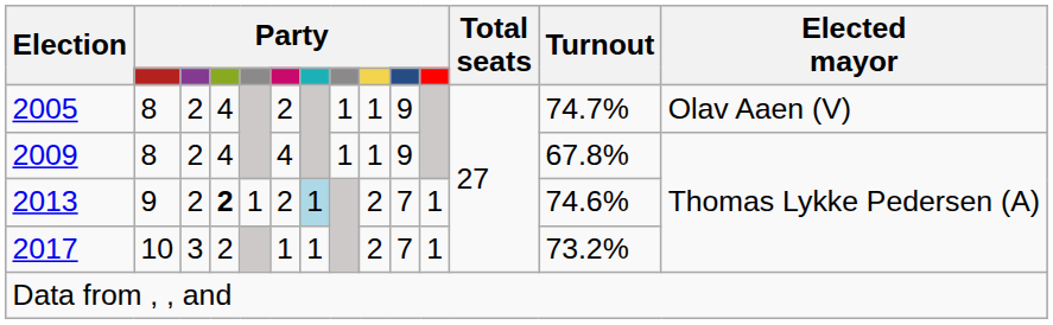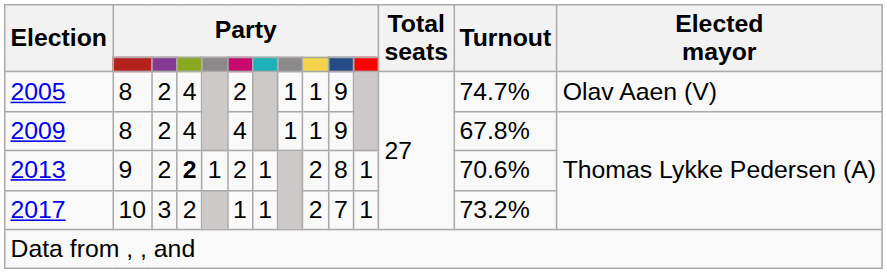 <table class="wikitable">
 <tr>
 <th rowspan="2">Election</th>
 <th colspan="10">Party</th>
 <th rowspan="2">Total<br>seats</th>
 <th rowspan="2">Turnout</th>
 <th rowspan="2">Elected<br>mayor</th>
 </tr>
 <tr>
 <td style="background:#B5211D;"><strong><a href='#'></a></strong></td>
 <td style="background:#843A93;"><strong><a href='#'></a></strong></td>
 <td style="background:#89A920;"><strong><a href='#'></a></strong></td>
 <td style="background:#8B8989;"><strong></strong></td>
 <td style="background:#C9096C;"><strong><a href='#'></a></strong></td>
 <td style="background:#1CB1B7;"><strong><a href='#'></a></strong></td>
 <td style="background:#8B8989;"><strong></strong></td>
 <td style="background:#F4D44D;"><strong><a href='#'></a></strong></td>
 <td style="background:#254C85;"><strong><a href='#'></a></strong></td>
 <td style="background:#FF0000;"><strong><a href='#'></a></strong></td>
 </tr>
 <tr>
 <td><a href='#'>2005</a></td>
 <td>8</td>
 <td>2</td>
 <td>4</td>
 <td style="background:#CDC9C9;" rowspan="2"></td>
 <td>2</td>
 <td style="background:#CDC9C9;" rowspan="2"></td>
 <td>1</td>
 <td>1</td>
 <td>9</td>
 <td style="background:#CDC9C9;" rowspan="2"></td>
 <td rowspan="4">27</td>
 <td>74.7%</td>
 <td>Olav Aaen (V)</td>
 </tr>
 <tr>
 <td><a href='#'>2009</a></td>
 <td>8</td>
 <td>2</td>
 <td>4</td>
 <td>4</td>
 <td>1</td>
 <td>1</td>
 <td>9</td>
 <td>67.8%</td>
 <td rowspan="3">Thomas Lykke Pedersen (A)</td>
 </tr>
 <tr>
 <td><a href='#'>2013</a></td>
 <td>9</td>
 <td>2</td>
 <td><strong>2</strong></td>
 <td>1</td>
 <td>2</td>
-<td style="background: lightblue;">1</td>
+<td>1</td>
 <td style="background:#CDC9C9;" rowspan="2"></td>
 <td>2</td>
-<td>7</td>
+<td>8</td>
 <td>1</td>
-<td>74.6%</td>
+<td>70.6%</td>
 </tr>
 <tr>
 <td><a href='#'>2017</a></td>
 <td>10</td>
 <td>3</td>
 <td>2</td>
 <td style="background:#CDC9C9;"></td>
 <td>1</td>
 <td>1</td>
 <td>2</td>
 <td>7</td>
 <td>1</td>
 <td>73.2%</td>
 </tr>
 <tr>
 <td colspan="99">Data from , ,  and </td>
 </tr>
 </table>
